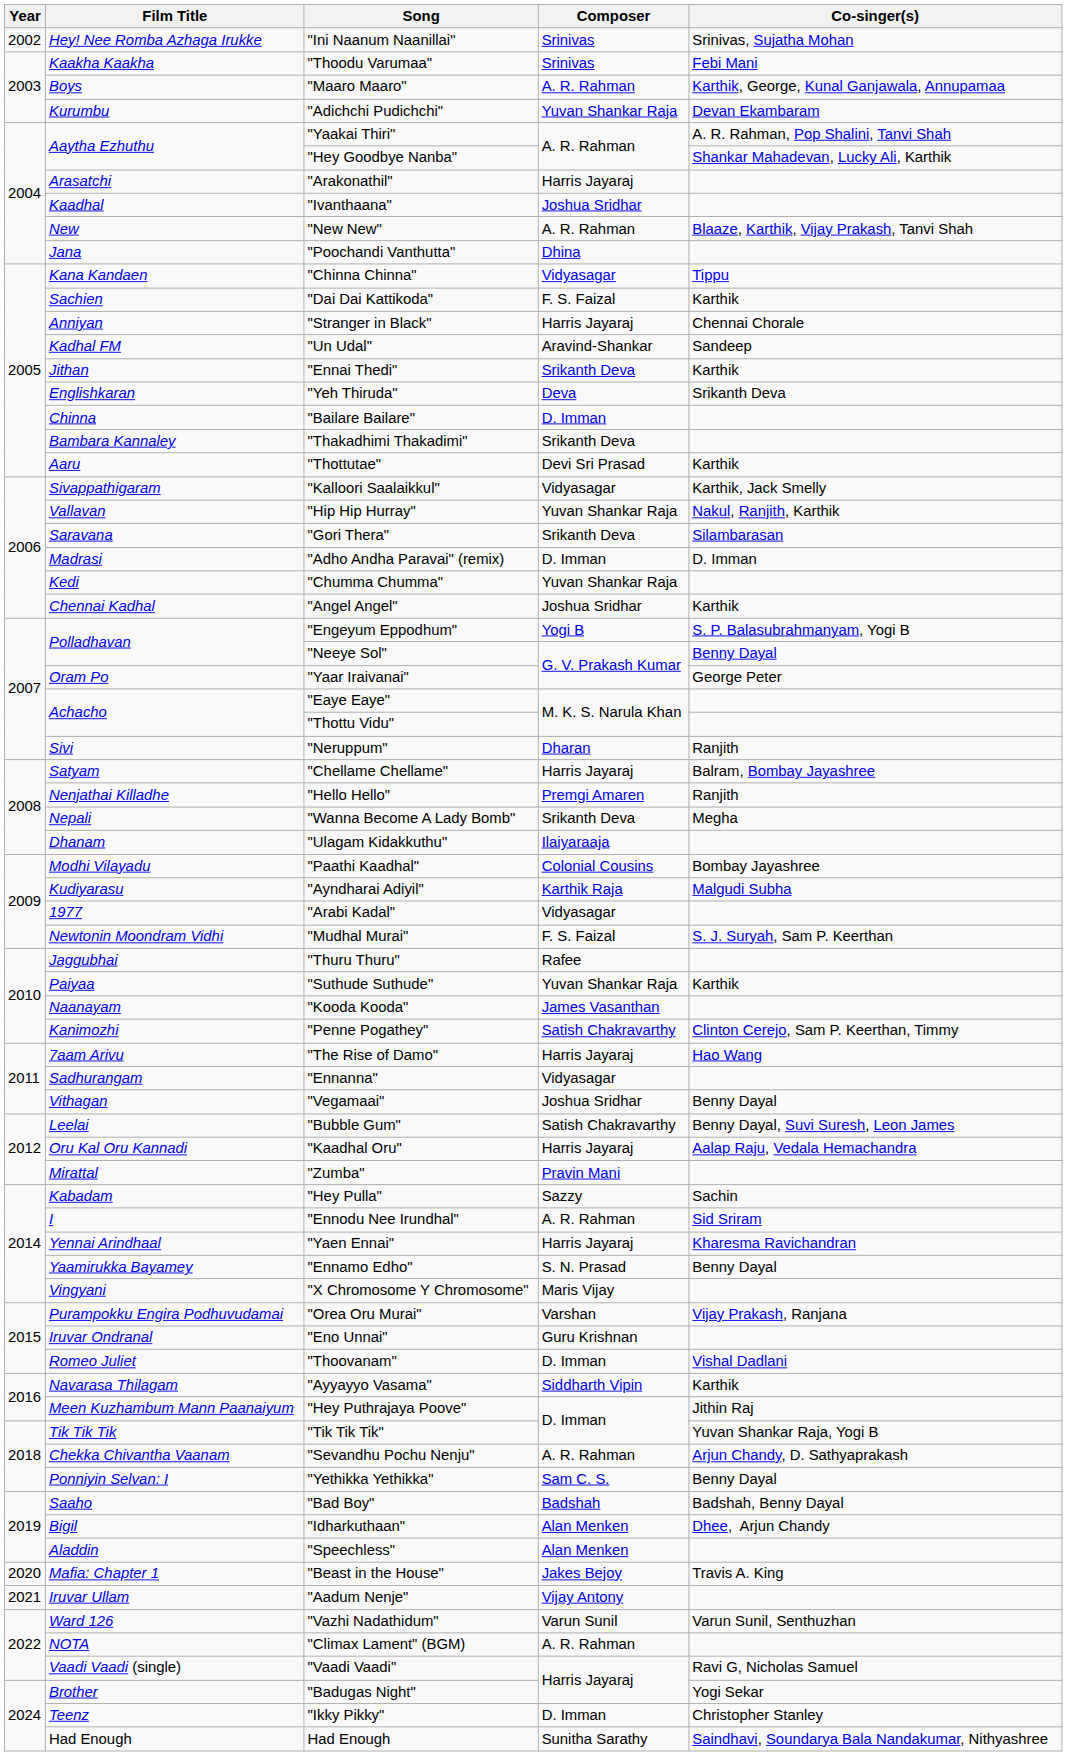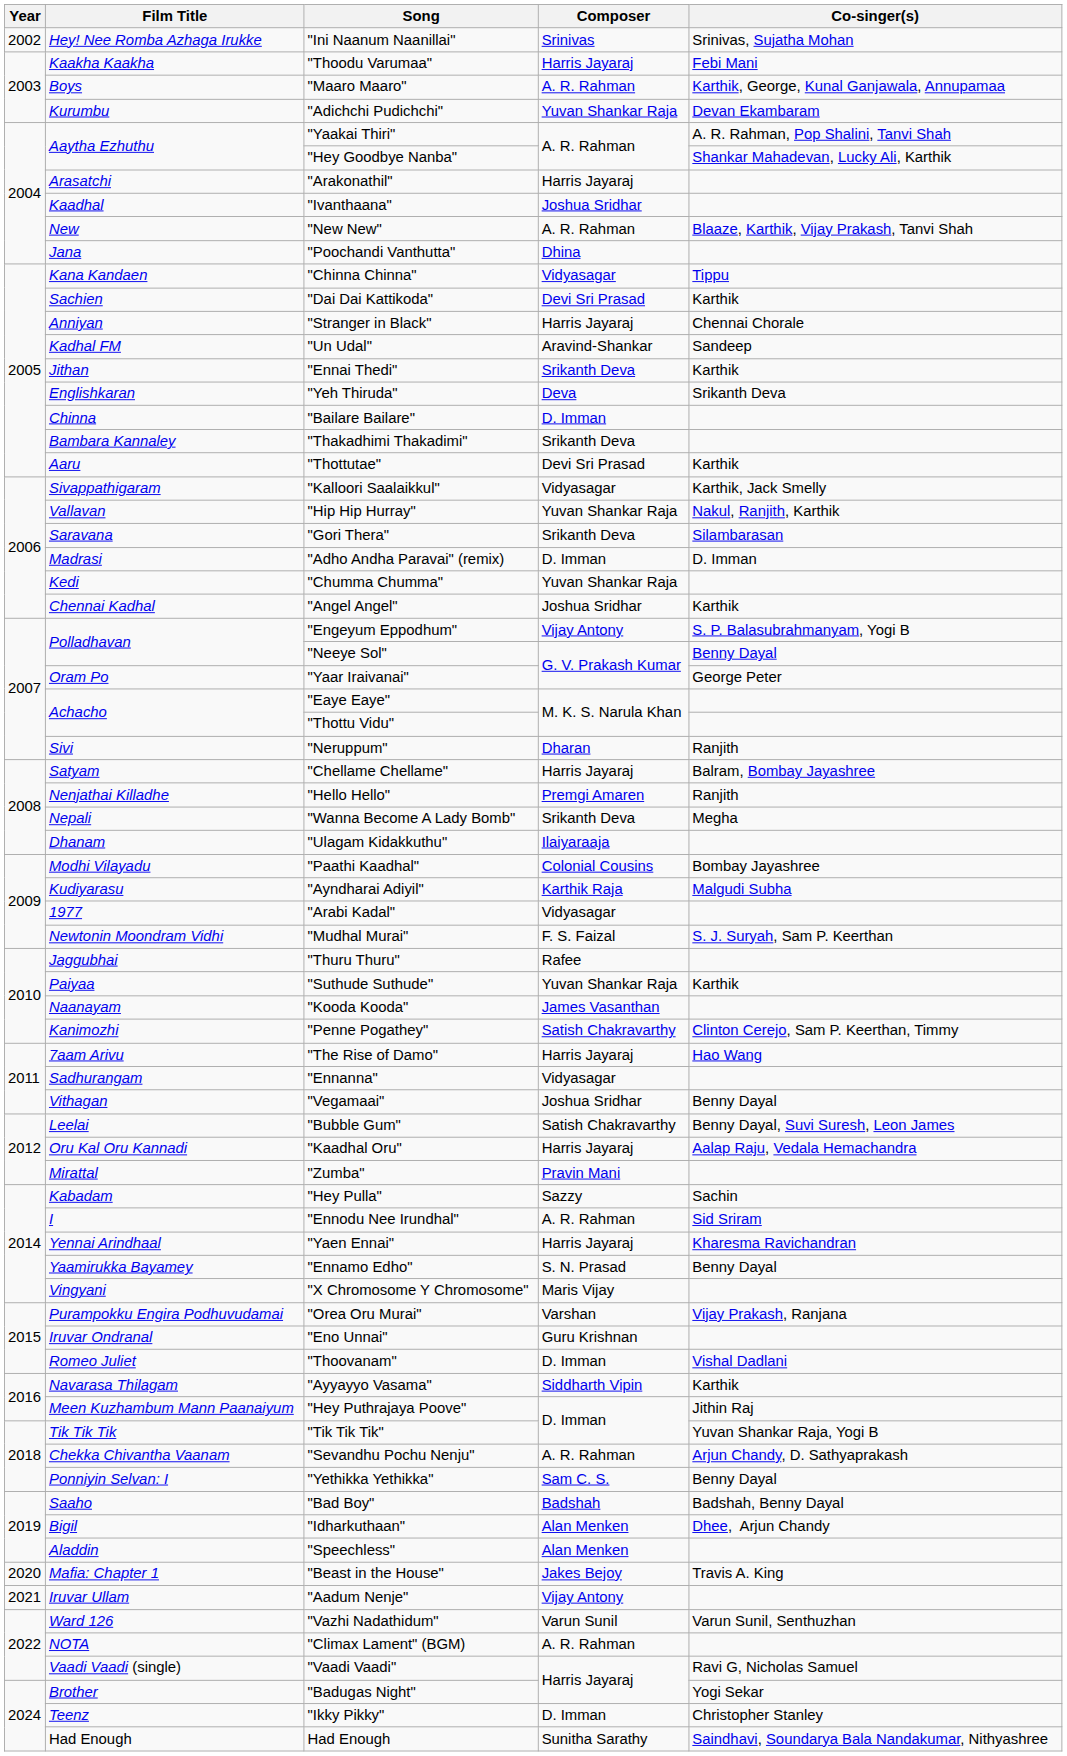 <table class="wikitable sortable" width="90%">
 <tr>
 <th>Year</th>
 <th>Film Title</th>
 <th>Song</th>
 <th>Composer</th>
 <th>Co-singer(s)</th>
 </tr>
 <tr>
 <td>2002</td>
 <td><em><a href='#'>Hey! Nee Romba Azhaga Irukke</a></em></td>
 <td>"Ini Naanum Naanillai"</td>
 <td><a href='#'>Srinivas</a></td>
 <td>Srinivas, <a href='#'>Sujatha Mohan</a></td>
 </tr>
 <tr>
 <td rowspan="3">2003</td>
 <td><em><a href='#'>Kaakha Kaakha</a></em></td>
 <td>"Thoodu Varumaa"</td>
-<td><a href='#'>Srinivas</a></td>
+<td><a href='#'>Harris Jayaraj</a></td>
 <td><a href='#'>Febi Mani</a></td>
 </tr>
 <tr>
 <td><em><a href='#'>Boys</a></em></td>
 <td>"Maaro Maaro"</td>
 <td><a href='#'>A. R. Rahman</a></td>
 <td><a href='#'>Karthik</a>, George, <a href='#'>Kunal Ganjawala</a>, <a href='#'>Annupamaa</a></td>
 </tr>
 <tr>
 <td><em><a href='#'>Kurumbu</a></em></td>
 <td>"Adichchi Pudichchi"</td>
 <td><a href='#'>Yuvan Shankar Raja</a></td>
 <td><a href='#'>Devan Ekambaram</a></td>
 </tr>
 <tr>
 <td rowspan="6">2004</td>
 <td rowspan="2"><em><a href='#'>Aaytha Ezhuthu</a></em></td>
 <td>"Yaakai Thiri"</td>
 <td rowspan="2">A. R. Rahman</td>
 <td>A. R. Rahman, <a href='#'>Pop Shalini</a>, <a href='#'>Tanvi Shah</a></td>
 </tr>
 <tr>
 <td>"Hey Goodbye Nanba"</td>
 <td><a href='#'>Shankar Mahadevan</a>, <a href='#'>Lucky Ali</a>, Karthik</td>
 </tr>
 <tr>
 <td><em><a href='#'>Arasatchi</a></em></td>
 <td>"Arakonathil"</td>
 <td>Harris Jayaraj</td>
 <td></td>
 </tr>
 <tr>
 <td><em><a href='#'>Kaadhal</a></em></td>
 <td>"Ivanthaana"</td>
 <td><a href='#'>Joshua Sridhar</a></td>
 <td></td>
 </tr>
 <tr>
 <td><em><a href='#'>New</a></em></td>
 <td>"New New"</td>
 <td>A. R. Rahman</td>
 <td><a href='#'>Blaaze</a>, <a href='#'>Karthik</a>, <a href='#'>Vijay Prakash</a>, Tanvi Shah</td>
 </tr>
 <tr>
 <td><em><a href='#'>Jana</a></em></td>
 <td>"Poochandi Vanthutta"</td>
 <td><a href='#'>Dhina</a></td>
 <td></td>
 </tr>
 <tr>
 <td rowspan="9">2005</td>
 <td><em><a href='#'>Kana Kandaen</a></em></td>
 <td>"Chinna Chinna"</td>
 <td><a href='#'>Vidyasagar</a></td>
 <td><a href='#'>Tippu</a></td>
 </tr>
 <tr>
 <td><em><a href='#'>Sachien</a></em></td>
 <td>"Dai Dai Kattikoda"</td>
-<td>F. S. Faizal</td>
+<td><a href='#'>Devi Sri Prasad</a></td>
 <td>Karthik</td>
 </tr>
 <tr>
 <td><em><a href='#'>Anniyan</a></em></td>
 <td>"Stranger in Black"</td>
 <td>Harris Jayaraj</td>
 <td>Chennai Chorale</td>
 </tr>
 <tr>
 <td><em><a href='#'>Kadhal FM</a></em></td>
 <td>"Un Udal"</td>
 <td>Aravind-Shankar</td>
 <td>Sandeep</td>
 </tr>
 <tr>
 <td><em><a href='#'>Jithan</a></em></td>
 <td>"Ennai Thedi"</td>
 <td><a href='#'>Srikanth Deva</a></td>
 <td>Karthik</td>
 </tr>
 <tr>
 <td><em><a href='#'>Englishkaran</a></em></td>
 <td>"Yeh Thiruda"</td>
 <td><a href='#'>Deva</a></td>
 <td>Srikanth Deva</td>
 </tr>
 <tr>
 <td><em><a href='#'>Chinna</a></em></td>
 <td>"Bailare Bailare"</td>
 <td><a href='#'>D. Imman</a></td>
 <td></td>
 </tr>
 <tr>
 <td><em><a href='#'>Bambara Kannaley</a></em></td>
 <td>"Thakadhimi Thakadimi"</td>
 <td>Srikanth Deva</td>
 <td></td>
 </tr>
 <tr>
 <td><em><a href='#'>Aaru</a></em></td>
 <td>"Thottutae"</td>
 <td>Devi Sri Prasad</td>
 <td>Karthik</td>
 </tr>
 <tr>
 <td rowspan="6">2006</td>
 <td><em><a href='#'>Sivappathigaram</a></em></td>
 <td>"Kalloori Saalaikkul"</td>
 <td>Vidyasagar</td>
 <td>Karthik, Jack Smelly</td>
 </tr>
 <tr>
 <td><em><a href='#'>Vallavan</a></em></td>
 <td>"Hip Hip Hurray"</td>
 <td>Yuvan Shankar Raja</td>
 <td><a href='#'>Nakul</a>, <a href='#'>Ranjith</a>, Karthik</td>
 </tr>
 <tr>
 <td><em><a href='#'>Saravana</a></em></td>
 <td>"Gori Thera"</td>
 <td>Srikanth Deva</td>
 <td><a href='#'>Silambarasan</a></td>
 </tr>
 <tr>
 <td><em><a href='#'>Madrasi</a></em></td>
 <td>"Adho Andha Paravai" (remix)</td>
 <td>D. Imman</td>
 <td>D. Imman</td>
 </tr>
 <tr>
 <td><em><a href='#'>Kedi</a></em></td>
 <td>"Chumma Chumma"</td>
 <td>Yuvan Shankar Raja</td>
 <td></td>
 </tr>
 <tr>
 <td><em><a href='#'>Chennai Kadhal</a></em></td>
 <td>"Angel Angel"</td>
 <td>Joshua Sridhar</td>
 <td>Karthik</td>
 </tr>
 <tr>
 <td rowspan="6">2007</td>
 <td rowspan="2"><em><a href='#'>Polladhavan</a></em></td>
 <td>"Engeyum Eppodhum"</td>
-<td><a href='#'>Yogi B</a></td>
+<td><a href='#'>Vijay Antony</a></td>
 <td><a href='#'>S. P. Balasubrahmanyam</a>, Yogi B</td>
 </tr>
 <tr>
 <td>"Neeye Sol"</td>
 <td rowspan="2"><a href='#'>G. V. Prakash Kumar</a></td>
 <td><a href='#'>Benny Dayal</a></td>
 </tr>
 <tr>
 <td><em><a href='#'>Oram Po</a></em></td>
 <td>"Yaar Iraivanai"</td>
 <td>George Peter</td>
 </tr>
 <tr>
 <td rowspan="2"><em><a href='#'>Achacho</a></em></td>
 <td>"Eaye Eaye"</td>
 <td rowspan="2">M. K. S. Narula Khan</td>
 <td></td>
 </tr>
 <tr>
 <td>"Thottu Vidu"</td>
 <td></td>
 </tr>
 <tr>
 <td><em><a href='#'>Sivi</a></em></td>
 <td>"Neruppum"</td>
 <td><a href='#'>Dharan</a></td>
 <td>Ranjith</td>
 </tr>
 <tr>
 <td rowspan="4">2008</td>
 <td><em><a href='#'>Satyam</a></em></td>
 <td>"Chellame Chellame"</td>
 <td>Harris Jayaraj</td>
 <td>Balram, <a href='#'>Bombay Jayashree</a></td>
 </tr>
 <tr>
 <td><em><a href='#'>Nenjathai Killadhe</a></em></td>
 <td>"Hello Hello"</td>
 <td><a href='#'>Premgi Amaren</a></td>
 <td>Ranjith</td>
 </tr>
 <tr>
 <td><em><a href='#'>Nepali</a></em></td>
 <td>"Wanna Become A Lady Bomb"</td>
 <td>Srikanth Deva</td>
 <td>Megha</td>
 </tr>
 <tr>
 <td><em><a href='#'>Dhanam</a></em></td>
 <td>"Ulagam Kidakkuthu"</td>
 <td><a href='#'>Ilaiyaraaja</a></td>
 <td></td>
 </tr>
 <tr>
 <td rowspan="4">2009</td>
 <td><em><a href='#'>Modhi Vilayadu</a></em></td>
 <td>"Paathi Kaadhal"</td>
 <td><a href='#'>Colonial Cousins</a></td>
 <td>Bombay Jayashree</td>
 </tr>
 <tr>
 <td><em><a href='#'>Kudiyarasu</a></em></td>
 <td>"Ayndharai Adiyil"</td>
 <td><a href='#'>Karthik Raja</a></td>
 <td><a href='#'>Malgudi Subha</a></td>
 </tr>
 <tr>
 <td><em><a href='#'>1977</a></em></td>
 <td>"Arabi Kadal"</td>
 <td>Vidyasagar</td>
 <td></td>
 </tr>
 <tr>
 <td><em><a href='#'>Newtonin Moondram Vidhi</a></em></td>
 <td>"Mudhal Murai"</td>
 <td>F. S. Faizal</td>
 <td><a href='#'>S. J. Suryah</a>, Sam P. Keerthan</td>
 </tr>
 <tr>
 <td rowspan="4">2010</td>
 <td><em><a href='#'>Jaggubhai</a></em></td>
 <td>"Thuru Thuru"</td>
 <td>Rafee</td>
 <td></td>
 </tr>
 <tr>
 <td><em><a href='#'>Paiyaa</a></em></td>
 <td>"Suthude Suthude"</td>
 <td>Yuvan Shankar Raja</td>
 <td>Karthik</td>
 </tr>
 <tr>
 <td><em><a href='#'>Naanayam</a></em></td>
 <td>"Kooda Kooda"</td>
 <td><a href='#'>James Vasanthan</a></td>
 <td></td>
 </tr>
 <tr>
 <td><em><a href='#'>Kanimozhi</a></em></td>
 <td>"Penne Pogathey"</td>
 <td><a href='#'>Satish Chakravarthy</a></td>
 <td><a href='#'>Clinton Cerejo</a>, Sam P. Keerthan, Timmy</td>
 </tr>
 <tr>
 <td rowspan="3">2011</td>
 <td><em><a href='#'>7aam Arivu</a></em></td>
 <td>"The Rise of Damo"</td>
 <td>Harris Jayaraj</td>
 <td><a href='#'>Hao Wang</a></td>
 </tr>
 <tr>
 <td><em><a href='#'>Sadhurangam</a></em></td>
 <td>"Ennanna"</td>
 <td>Vidyasagar</td>
 <td></td>
 </tr>
 <tr>
 <td><em><a href='#'>Vithagan</a></em></td>
 <td>"Vegamaai"</td>
 <td>Joshua Sridhar</td>
 <td>Benny Dayal</td>
 </tr>
 <tr>
 <td rowspan="3">2012</td>
 <td><em><a href='#'>Leelai</a></em></td>
 <td>"Bubble Gum"</td>
 <td>Satish Chakravarthy</td>
 <td>Benny Dayal, <a href='#'>Suvi Suresh</a>, <a href='#'>Leon James</a></td>
 </tr>
 <tr>
 <td><em><a href='#'>Oru Kal Oru Kannadi</a></em></td>
 <td>"Kaadhal Oru"</td>
 <td>Harris Jayaraj</td>
 <td><a href='#'>Aalap Raju</a>, <a href='#'>Vedala Hemachandra</a></td>
 </tr>
 <tr>
 <td><em><a href='#'>Mirattal</a></em></td>
 <td>"Zumba"</td>
 <td><a href='#'>Pravin Mani</a></td>
 <td></td>
 </tr>
 <tr>
 <td rowspan="5">2014</td>
 <td><em><a href='#'>Kabadam</a></em></td>
 <td>"Hey Pulla"</td>
 <td>Sazzy</td>
 <td>Sachin</td>
 </tr>
 <tr>
 <td><em><a href='#'>I</a></em></td>
 <td>"Ennodu Nee Irundhal"</td>
 <td>A. R. Rahman</td>
 <td><a href='#'>Sid Sriram</a></td>
 </tr>
 <tr>
 <td><em><a href='#'>Yennai Arindhaal</a></em></td>
 <td>"Yaen Ennai"</td>
 <td>Harris Jayaraj</td>
 <td><a href='#'>Kharesma Ravichandran</a></td>
 </tr>
 <tr>
 <td><em><a href='#'>Yaamirukka Bayamey</a></em></td>
 <td>"Ennamo Edho"</td>
 <td>S. N. Prasad</td>
 <td>Benny Dayal</td>
 </tr>
 <tr>
 <td><em><a href='#'>Vingyani</a></em></td>
 <td>"X Chromosome Y Chromosome"</td>
 <td>Maris Vijay</td>
 <td></td>
 </tr>
 <tr>
 <td rowspan="3">2015</td>
 <td><em><a href='#'>Purampokku Engira Podhuvudamai</a></em></td>
 <td>"Orea Oru Murai"</td>
 <td>Varshan</td>
 <td><a href='#'>Vijay Prakash</a>, Ranjana</td>
 </tr>
 <tr>
 <td><em><a href='#'>Iruvar Ondranal</a></em></td>
 <td>"Eno Unnai"</td>
 <td>Guru Krishnan</td>
 <td></td>
 </tr>
 <tr>
 <td><em><a href='#'>Romeo Juliet</a></em></td>
 <td>"Thoovanam"</td>
 <td>D. Imman</td>
 <td><a href='#'>Vishal Dadlani</a></td>
 </tr>
 <tr>
 <td rowspan="2">2016</td>
 <td><em><a href='#'>Navarasa Thilagam</a></em></td>
 <td>"Ayyayyo Vasama"</td>
 <td><a href='#'>Siddharth Vipin</a></td>
 <td>Karthik</td>
 </tr>
 <tr>
 <td><em><a href='#'>Meen Kuzhambum Mann Paanaiyum</a></em></td>
 <td>"Hey Puthrajaya Poove"</td>
 <td rowspan="2">D. Imman</td>
 <td>Jithin Raj</td>
 </tr>
 <tr>
 <td rowspan="3">2018</td>
 <td><em><a href='#'>Tik Tik Tik</a></em></td>
 <td>"Tik Tik Tik"</td>
 <td>Yuvan Shankar Raja, Yogi B</td>
 </tr>
 <tr>
 <td><em><a href='#'>Chekka Chivantha Vaanam</a></em></td>
 <td>"Sevandhu Pochu Nenju"</td>
 <td>A. R. Rahman</td>
 <td><a href='#'>Arjun Chandy</a>, D. Sathyaprakash</td>
 </tr>
 <tr>
 <td><em><a href='#'>Ponniyin Selvan: I</a></em></td>
 <td>"Yethikka Yethikka"</td>
 <td><a href='#'>Sam C. S.</a></td>
 <td>Benny Dayal</td>
 </tr>
 <tr>
 <td rowspan="3">2019</td>
 <td><em><a href='#'>Saaho</a></em></td>
 <td>"Bad Boy"</td>
 <td><a href='#'>Badshah</a></td>
 <td>Badshah, Benny Dayal</td>
 </tr>
 <tr>
 <td><em><a href='#'>Bigil</a></em></td>
 <td>"Idharkuthaan"</td>
 <td><a href='#'>Alan Menken</a></td>
 <td><a href='#'>Dhee</a>,  Arjun Chandy</td>
 </tr>
 <tr>
 <td><em><a href='#'>Aladdin</a></em></td>
 <td>"Speechless"</td>
 <td><a href='#'>Alan Menken</a></td>
 <td></td>
 </tr>
 <tr>
 <td>2020</td>
 <td><em><a href='#'>Mafia: Chapter 1</a></em></td>
 <td>"Beast in the House"</td>
 <td><a href='#'>Jakes Bejoy</a></td>
 <td>Travis A. King</td>
 </tr>
 <tr>
 <td>2021</td>
 <td><em><a href='#'>Iruvar Ullam</a></em></td>
 <td>"Aadum Nenje"</td>
 <td><a href='#'>Vijay Antony</a></td>
 <td></td>
 </tr>
 <tr>
 <td rowspan="3">2022</td>
 <td><em><a href='#'>Ward 126</a></em></td>
 <td>"Vazhi Nadathidum"</td>
 <td>Varun Sunil</td>
 <td>Varun Sunil, Senthuzhan</td>
 </tr>
 <tr>
 <td><em><a href='#'>NOTA</a></em></td>
 <td>"Climax Lament" (BGM)</td>
 <td>A. R. Rahman</td>
 <td></td>
 </tr>
 <tr>
 <td><em><a href='#'>Vaadi Vaadi</a></em> (single)</td>
 <td>"Vaadi Vaadi"</td>
 <td rowspan="2">Harris Jayaraj</td>
 <td>Ravi G, Nicholas Samuel</td>
 </tr>
 <tr>
 <td rowspan="3">2024</td>
 <td><em><a href='#'>Brother</a></em></td>
 <td>"Badugas Night"</td>
 <td>Yogi Sekar</td>
 </tr>
 <tr>
 <td><em><a href='#'>Teenz</a></em></td>
 <td>"Ikky Pikky"</td>
 <td>D. Imman</td>
 <td>Christopher Stanley</td>
 </tr>
 <tr>
 <td>Had Enough</td>
 <td>Had Enough</td>
 <td>Sunitha Sarathy</td>
 <td><a href='#'>Saindhavi</a>, <a href='#'>Soundarya Bala Nandakumar</a>, Nithyashree</td>
 </tr>
 </table>
